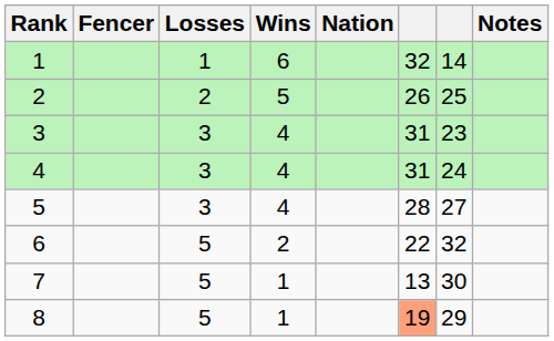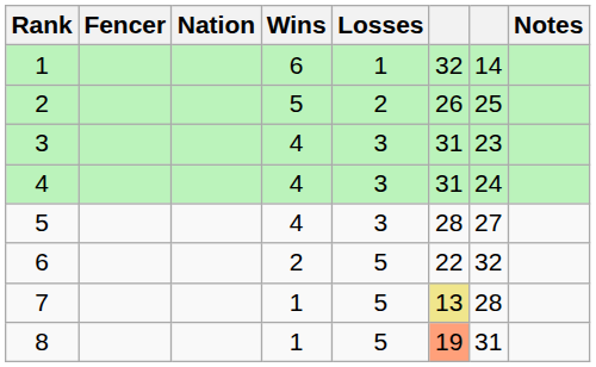 <table class="wikitable sortable" style="text-align:center">
 <tr>
 <th>Rank</th>
 <th>Fencer</th>
+<th>Nation</th>
+<th>Wins</th>
 <th>Losses</th>
-<th>Wins</th>
-<th>Nation</th>
 <th></th>
 <th></th>
 <th>Notes</th>
 </tr>
 <tr style= "background:#bbf3bb;">
 <td>1</td>
 <td align=left></td>
+<td align=left></td>
+<td>6</td>
 <td>1</td>
-<td>6</td>
-<td align=left></td>
 <td>32</td>
 <td>14</td>
 <td></td>
 </tr>
 <tr style= "background:#bbf3bb;">
 <td>2</td>
 <td align=left></td>
+<td align=left></td>
+<td>5</td>
 <td>2</td>
-<td>5</td>
-<td align=left></td>
 <td>26</td>
 <td>25</td>
 <td></td>
 </tr>
 <tr style="background:#bbf3bb;">
 <td>3</td>
 <td align=left></td>
+<td align=left></td>
+<td>4</td>
 <td>3</td>
-<td>4</td>
-<td align=left></td>
 <td>31</td>
 <td>23</td>
 <td></td>
 </tr>
 <tr style= "background:#bbf3bb;">
 <td>4</td>
 <td align=left></td>
+<td align=left></td>
+<td>4</td>
 <td>3</td>
-<td>4</td>
-<td align=left></td>
 <td>31</td>
 <td>24</td>
 <td></td>
 </tr>
 <tr>
 <td>5</td>
 <td align=left></td>
+<td align=left></td>
+<td>4</td>
 <td>3</td>
-<td>4</td>
-<td align=left></td>
 <td>28</td>
 <td>27</td>
 <td></td>
 </tr>
 <tr>
 <td>6</td>
 <td align=left></td>
+<td align=left></td>
+<td>2</td>
 <td>5</td>
-<td>2</td>
-<td align=left></td>
 <td>22</td>
 <td>32</td>
 <td></td>
 </tr>
 <tr>
 <td>7</td>
 <td align=left></td>
+<td align=left></td>
+<td>1</td>
 <td>5</td>
-<td>1</td>
-<td align=left></td>
-<td>13</td>
-<td>30</td>
+<td style="background: khaki;">13</td>
+<td>28</td>
 <td></td>
 </tr>
 <tr>
 <td>8</td>
 <td align=left></td>
+<td align=left></td>
+<td>1</td>
 <td>5</td>
-<td>1</td>
-<td align=left></td>
 <td style="background: lightsalmon;">19</td>
-<td>29</td>
+<td>31</td>
 <td></td>
 </tr>
 </table>
